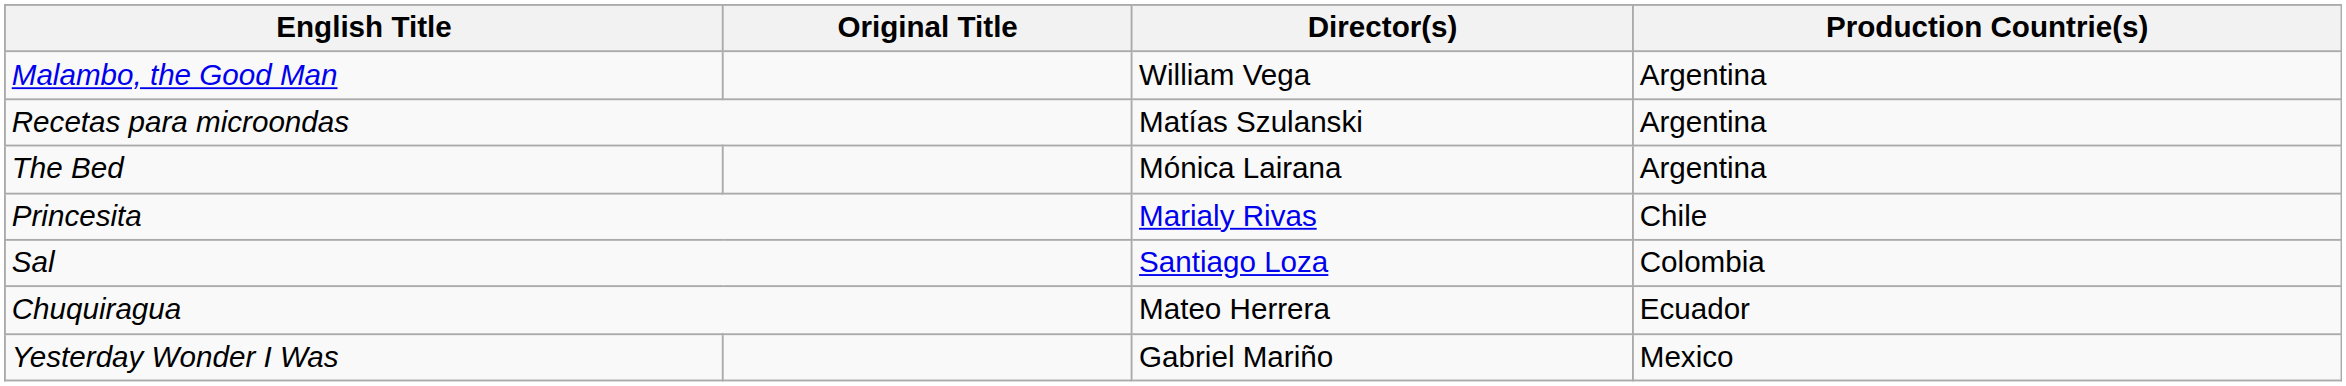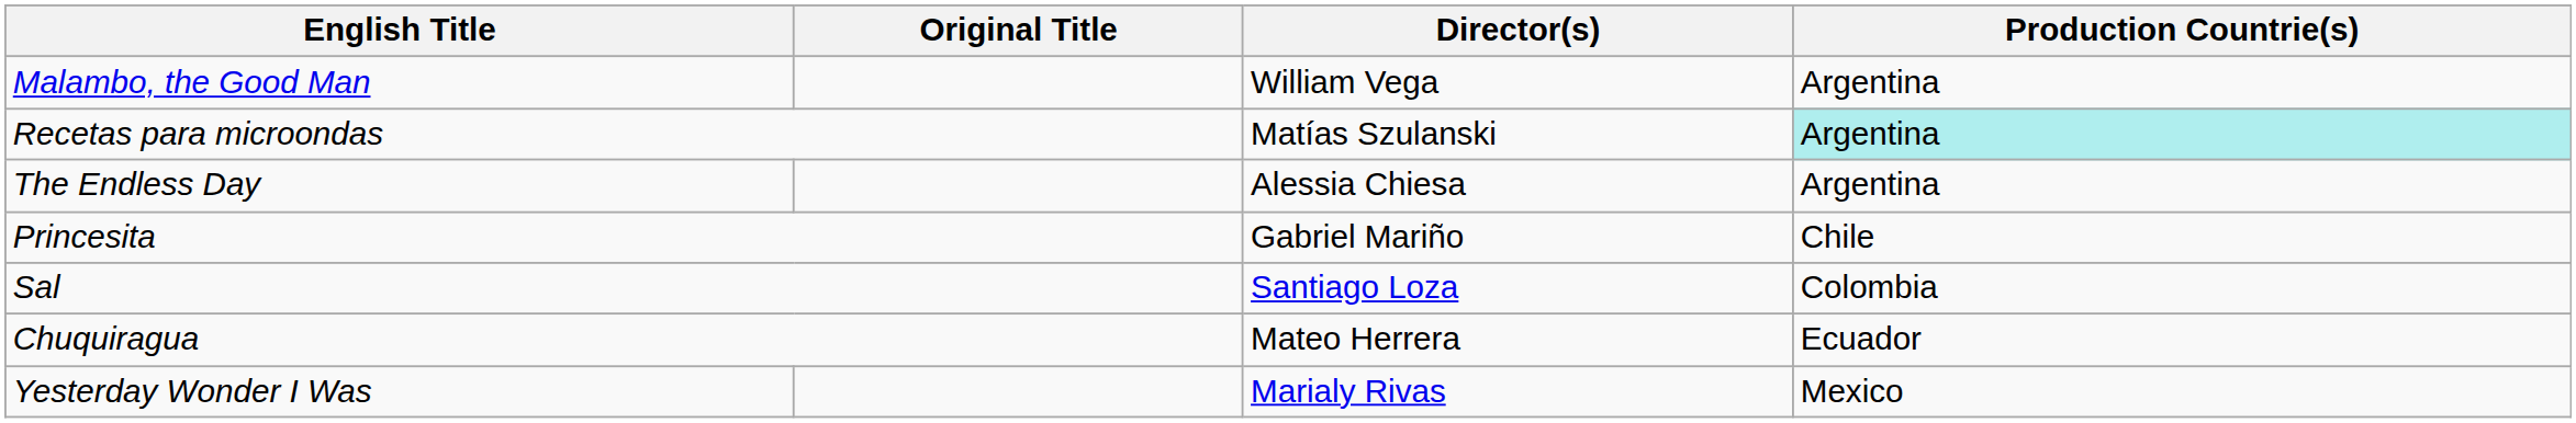 <table class="sortable wikitable" style="width:100%; margin-bottom:4px" cellpadding="5">
 <tr>
 <th scope="col">English Title</th>
 <th scope="col">Original Title</th>
 <th scope="col">Director(s)</th>
 <th scope="col">Production Countrie(s)</th>
 </tr>
 <tr>
 <td><em><a href='#'>Malambo, the Good Man</a></em></td>
 <td></td>
 <td>William Vega</td>
 <td>Argentina</td>
 </tr>
 <tr>
 <td colspan = "2"><em>Recetas para microondas</em></td>
 <td>Matías Szulanski</td>
-<td>Argentina</td>
+<td style="background: paleturquoise;">Argentina</td>
 </tr>
 <tr>
-<td><em>The Bed</em></td>
+<td><em>The Endless Day</em></td>
 <td></td>
-<td>Mónica Lairana</td>
+<td>Alessia Chiesa</td>
 <td>Argentina</td>
 </tr>
 <tr>
 <td colspan = "2"><em>Princesita</em></td>
-<td><a href='#'>Marialy Rivas</a></td>
+<td>Gabriel Mariño</td>
 <td>Chile</td>
 </tr>
 <tr>
 <td colspan = "2"><em>Sal</em></td>
 <td><a href='#'>Santiago Loza</a></td>
 <td>Colombia</td>
 </tr>
 <tr>
 <td colspan = "2"><em>Chuquiragua</em></td>
 <td>Mateo Herrera</td>
 <td>Ecuador</td>
 </tr>
 <tr>
 <td><em>Yesterday Wonder I Was</em></td>
 <td></td>
-<td>Gabriel Mariño</td>
+<td><a href='#'>Marialy Rivas</a></td>
 <td>Mexico</td>
 </tr>
 </table>
